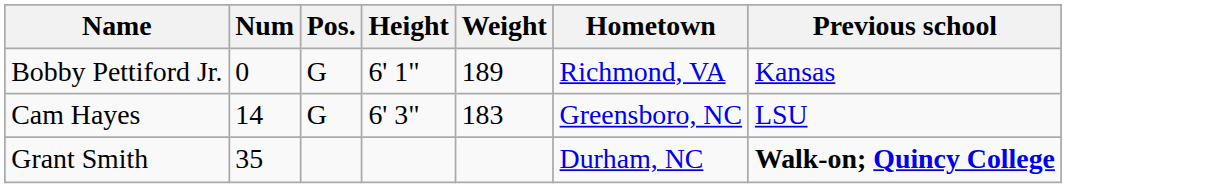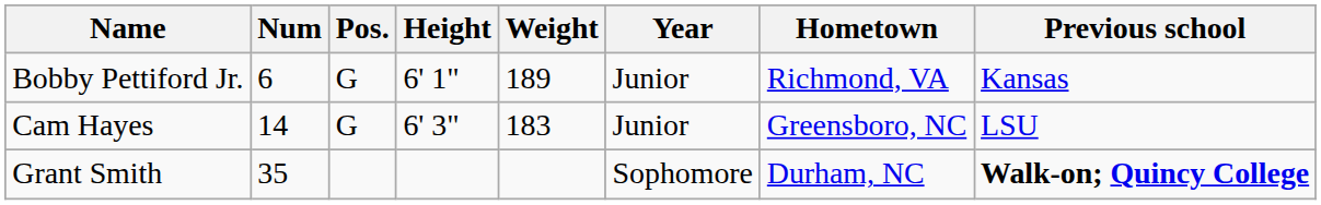 <table class="wikitable sortable" border="1">
 <tr>
 <th>Name</th>
 <th>Num</th>
 <th>Pos.</th>
 <th>Height</th>
 <th>Weight</th>
+<th>Year</th>
 <th>Hometown</th>
 <th class="unsortable">Previous school</th>
 </tr>
 <tr>
 <td>Bobby Pettiford Jr.</td>
-<td>0</td>
+<td>6</td>
 <td>G</td>
 <td>6' 1"</td>
 <td>189</td>
+<td>Junior</td>
 <td><a href='#'>Richmond, VA</a></td>
 <td><a href='#'>Kansas</a></td>
 </tr>
 <tr>
 <td>Cam Hayes</td>
 <td>14</td>
 <td>G</td>
 <td>6' 3"</td>
 <td>183</td>
+<td>Junior</td>
 <td><a href='#'>Greensboro, NC</a></td>
 <td><a href='#'>LSU</a></td>
 </tr>
 <tr>
 <td>Grant Smith</td>
 <td>35</td>
 <td></td>
 <td></td>
 <td></td>
+<td>Sophomore</td>
 <td><a href='#'>Durham, NC</a></td>
 <td><strong>Walk-on; <a href='#'>Quincy College</a></strong></td>
 </tr>
 </table>
